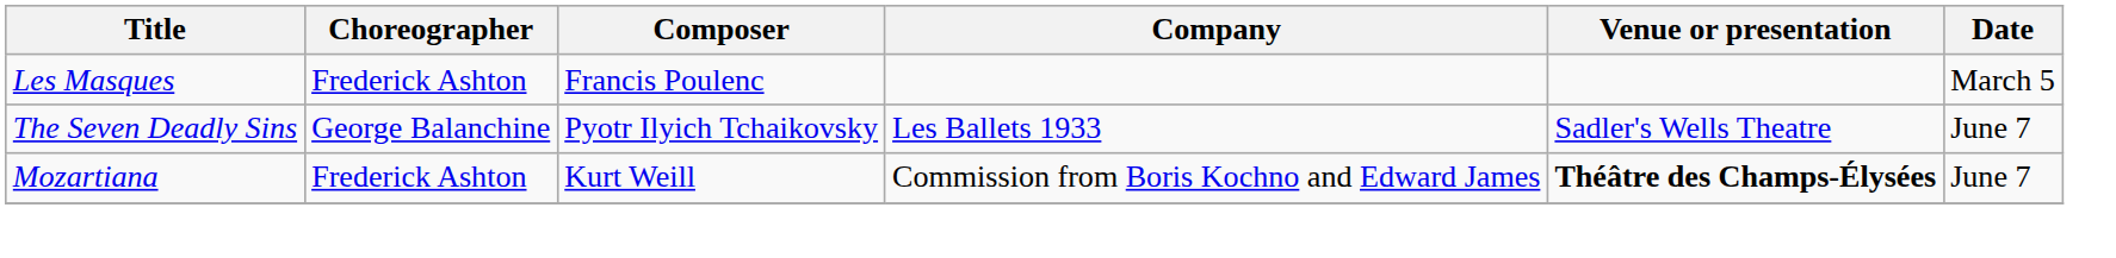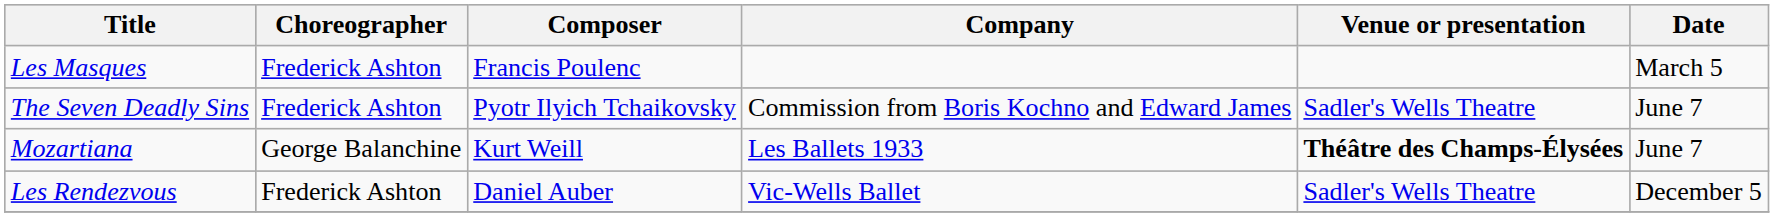 <table class="wikitable sortable">
 <tr>
 <th>Title</th>
 <th>Choreographer</th>
 <th>Composer</th>
 <th>Company</th>
 <th>Venue or presentation</th>
 <th>Date</th>
 </tr>
 <tr>
 <td><em><a href='#'>Les Masques</a></em></td>
 <td><a href='#'>Frederick Ashton</a></td>
 <td><a href='#'>Francis Poulenc</a></td>
 <td></td>
 <td></td>
 <td>March 5</td>
 </tr>
 <tr>
 <td><em><a href='#'>The Seven Deadly Sins</a></em></td>
-<td><a href='#'>George Balanchine</a></td>
+<td><a href='#'>Frederick Ashton</a></td>
 <td><a href='#'>Pyotr Ilyich Tchaikovsky</a></td>
-<td><a href='#'>Les Ballets 1933</a></td>
+<td>Commission from <a href='#'>Boris Kochno</a> and <a href='#'>Edward James</a></td>
 <td><a href='#'>Sadler's Wells Theatre</a></td>
 <td>June 7</td>
 </tr>
 <tr>
 <td><em><a href='#'>Mozartiana</a></em></td>
-<td><a href='#'>Frederick Ashton</a></td>
+<td>George Balanchine</td>
 <td><a href='#'>Kurt Weill</a></td>
-<td>Commission from <a href='#'>Boris Kochno</a> and <a href='#'>Edward James</a></td>
+<td><a href='#'>Les Ballets 1933</a></td>
 <td><strong>Théâtre des Champs-Élysées</strong></td>
 <td>June 7</td>
 </tr>
 <tr>
+<td><em><a href='#'>Les Rendezvous</a></em></td>
+<td>Frederick Ashton</td>
+<td><a href='#'>Daniel Auber</a></td>
+<td><a href='#'>Vic-Wells Ballet</a></td>
+<td><a href='#'>Sadler's Wells Theatre</a></td>
+<td>December 5</td>
+</tr>
+<tr>
 </tr>
 </table>
